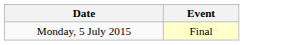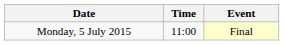 <table class = "wikitable" style="text-align:center;">
 <tr>
 <th width=220>Date</th>
+<th width=50>Time</th>
 <th width=100>Event</th>
 </tr>
 <tr>
 <td>Monday, 5 July 2015</td>
+<td>11:00</td>
 <td bgcolor=ffffcc>Final</td>
 </tr>
 </table>
